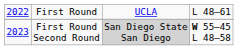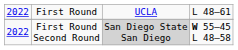 <table class="wikitable">
 <tr align="center">
 <td><a href='#'>2022</a></td>
 <td>First Round</td>
 <td><a href='#'>UCLA</a></td>
 <td>L 48–61</td>
 </tr>
 <tr>
 </tr>
 <tr align="center">
-<td><a href='#'>2023</a></td>
+<td><a href='#'>2022</a></td>
 <td>First Round<br>Second Round</td>
 <td style="background: lightgrey;">San Diego State<br>San Diego</td>
 <td><strong>W</strong> 55–45<br>L 48–58</td>
 </tr>
 </table>
